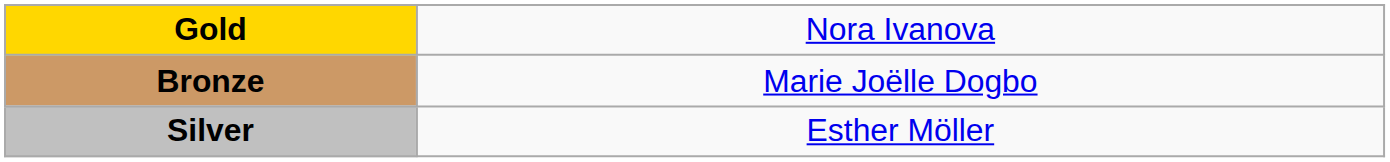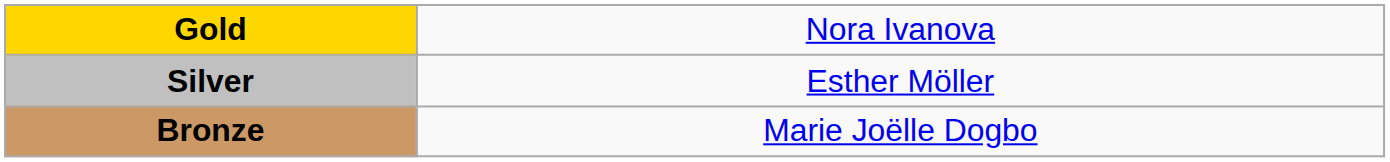 <table class="wikitable" style="text-align:center; " width="35%">
 <tr>
 <td bgcolor="gold"><strong>Gold</strong></td>
 <td><a href='#'>Nora Ivanova</a><br>  <small><em></em></small></td>
 </tr>
 <tr>
+<td bgcolor="silver"><strong>Silver</strong></td>
+<td><a href='#'>Esther Möller</a><br>  <small><em></em></small></td>
+</tr>
+<tr>
 <td bgcolor="CC9966"><strong>Bronze</strong></td>
 <td><a href='#'>Marie Joëlle Dogbo</a><br>  <small><em></em></small></td>
 </tr>
-<tr>
-<td bgcolor="silver"><strong>Silver</strong></td>
-<td><a href='#'>Esther Möller</a><br>  <small><em></em></small></td>
-</tr>
 </table>
